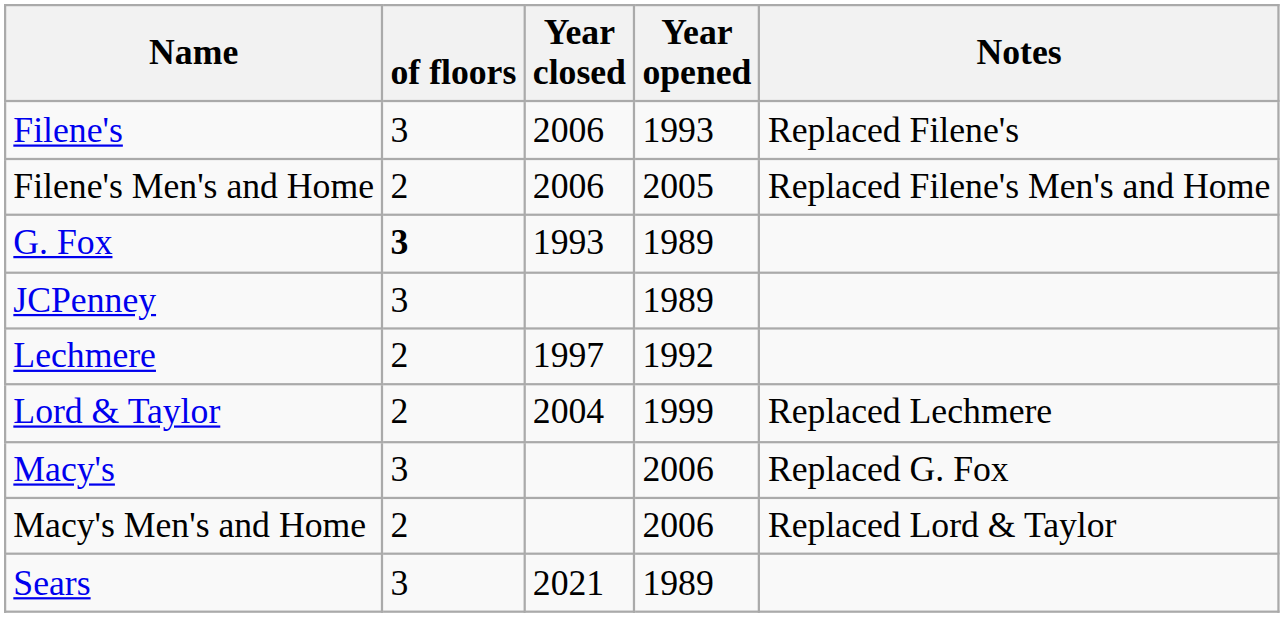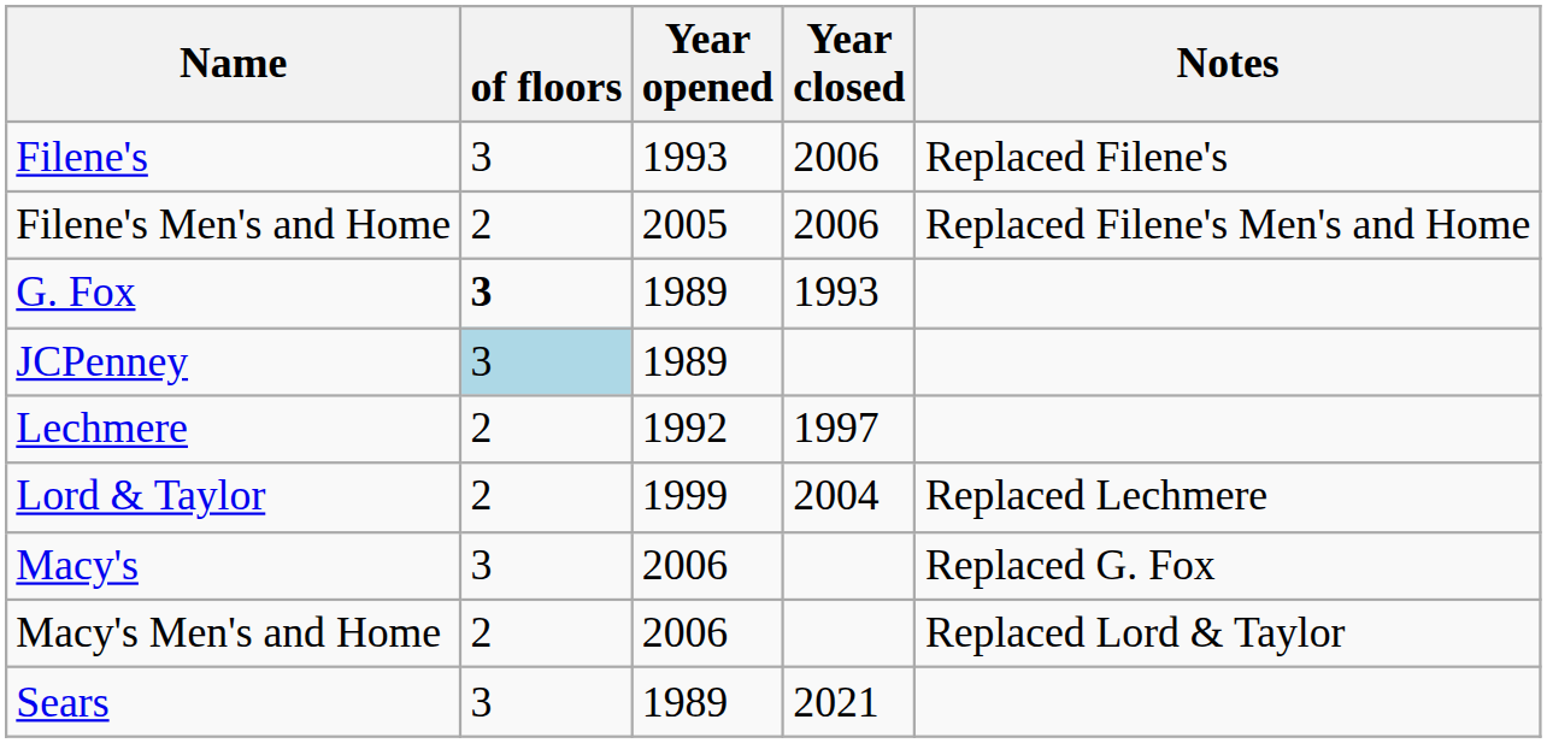 <table class="wikitable sortable">
 <tr>
 <th>Name</th>
 <th><br>of floors</th>
+<th>Year<br>opened</th>
 <th>Year<br>closed</th>
-<th>Year<br>opened</th>
 <th class="unsortable">Notes</th>
 </tr>
 <tr>
 <td><a href='#'>Filene's</a></td>
 <td>3</td>
+<td>1993</td>
 <td>2006</td>
-<td>1993</td>
 <td>Replaced Filene's</td>
 </tr>
 <tr>
 <td>Filene's Men's and Home</td>
 <td>2</td>
+<td>2005</td>
 <td>2006</td>
-<td>2005</td>
 <td>Replaced Filene's Men's and Home</td>
 </tr>
 <tr>
 <td><a href='#'>G. Fox</a></td>
 <td><strong>3</strong></td>
+<td>1989</td>
 <td>1993</td>
-<td>1989</td>
 <td></td>
 </tr>
 <tr>
 <td><a href='#'>JCPenney</a></td>
-<td>3</td>
+<td style="background: lightblue;">3</td>
+<td>1989</td>
 <td></td>
-<td>1989</td>
 <td></td>
 </tr>
 <tr>
 <td><a href='#'>Lechmere</a></td>
 <td>2</td>
+<td>1992</td>
 <td>1997</td>
-<td>1992</td>
 <td></td>
 </tr>
 <tr>
 <td><a href='#'>Lord & Taylor</a></td>
 <td>2</td>
+<td>1999</td>
 <td>2004</td>
-<td>1999</td>
 <td>Replaced Lechmere</td>
 </tr>
 <tr>
 <td><a href='#'>Macy's</a></td>
 <td>3</td>
+<td>2006</td>
 <td></td>
-<td>2006</td>
 <td>Replaced G. Fox</td>
 </tr>
 <tr>
 <td>Macy's Men's and Home</td>
 <td>2</td>
+<td>2006</td>
 <td></td>
-<td>2006</td>
 <td>Replaced Lord & Taylor</td>
 </tr>
 <tr>
 <td><a href='#'>Sears</a></td>
 <td>3</td>
+<td>1989</td>
 <td>2021</td>
-<td>1989</td>
 <td></td>
 </tr>
 </table>
